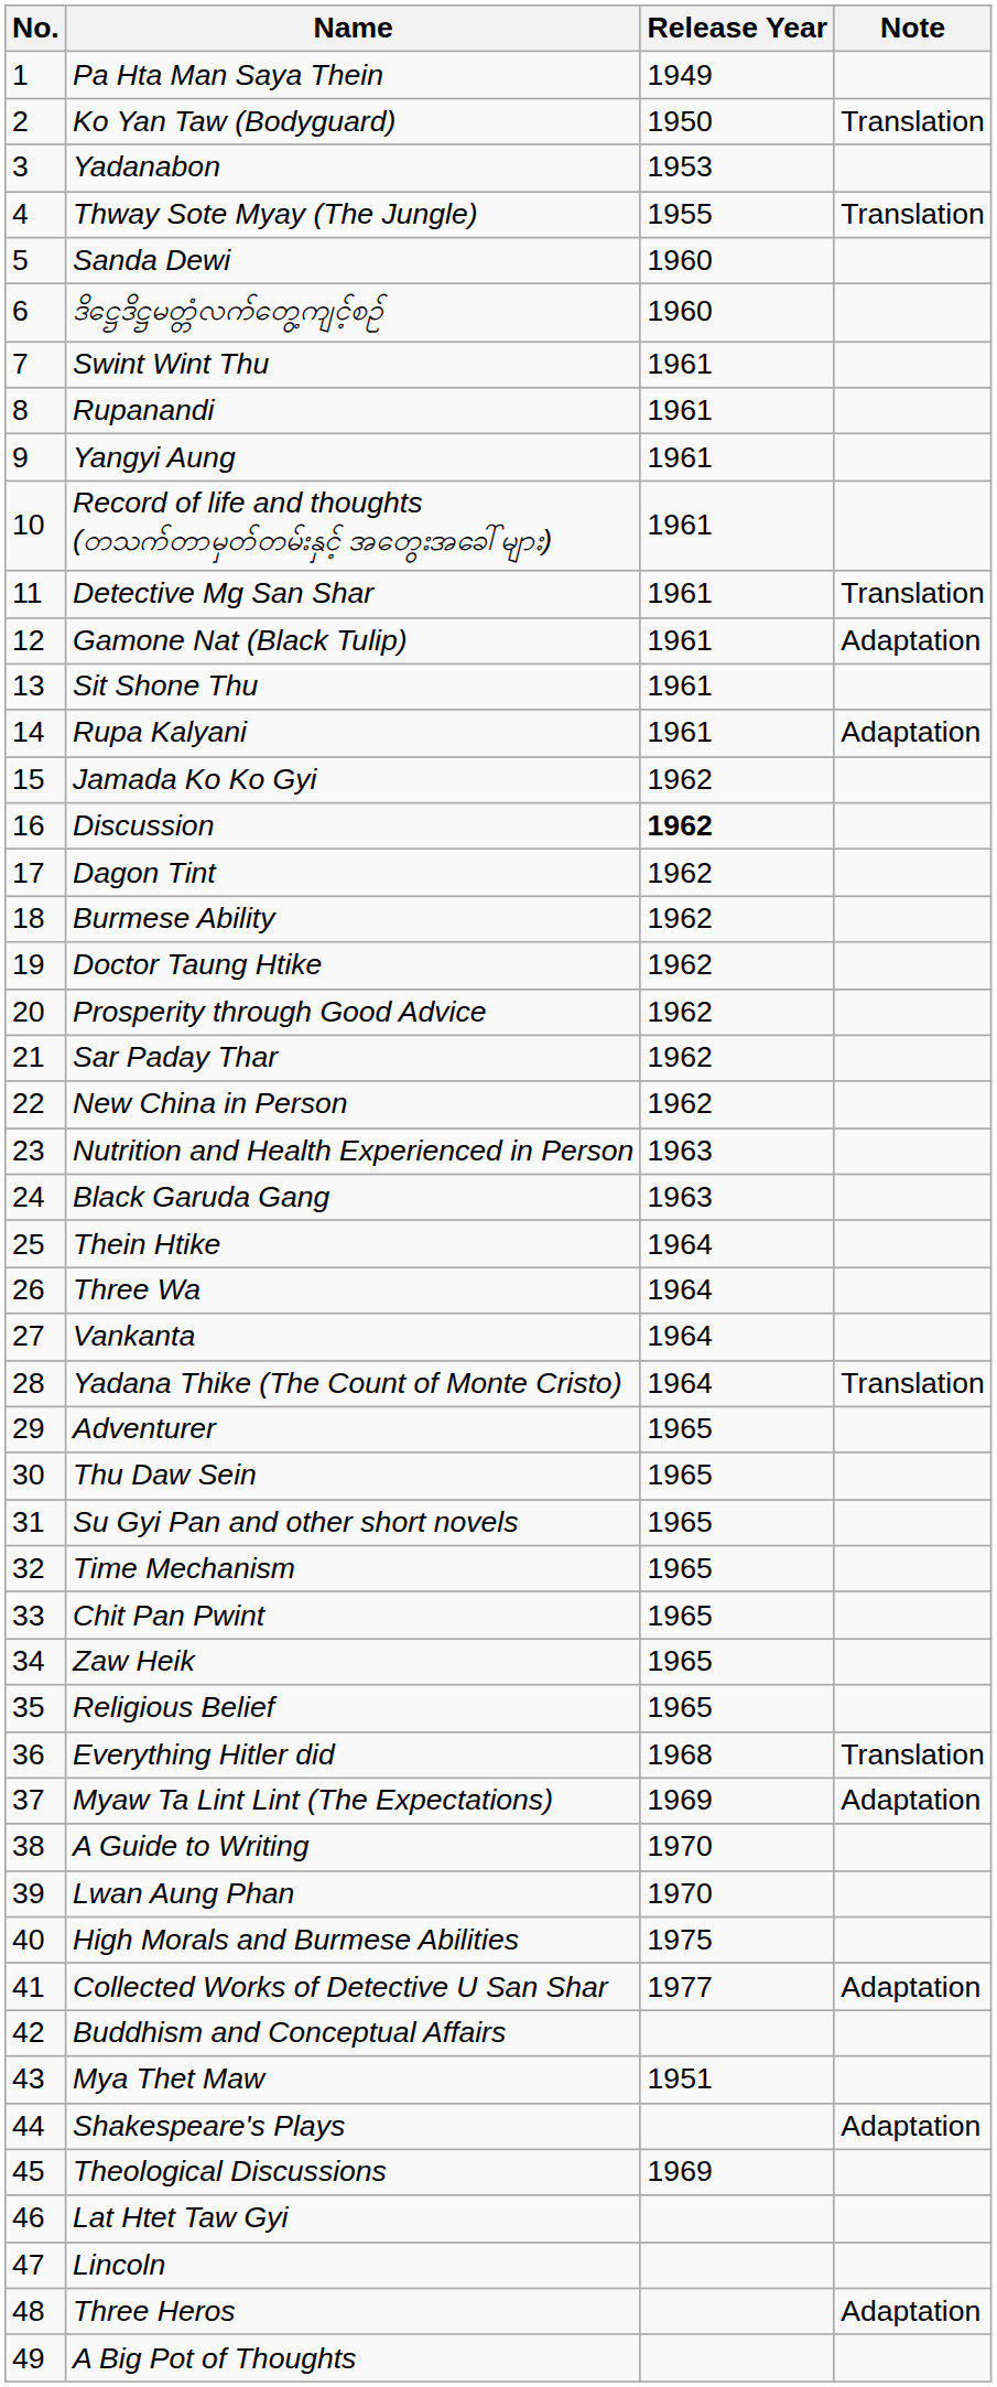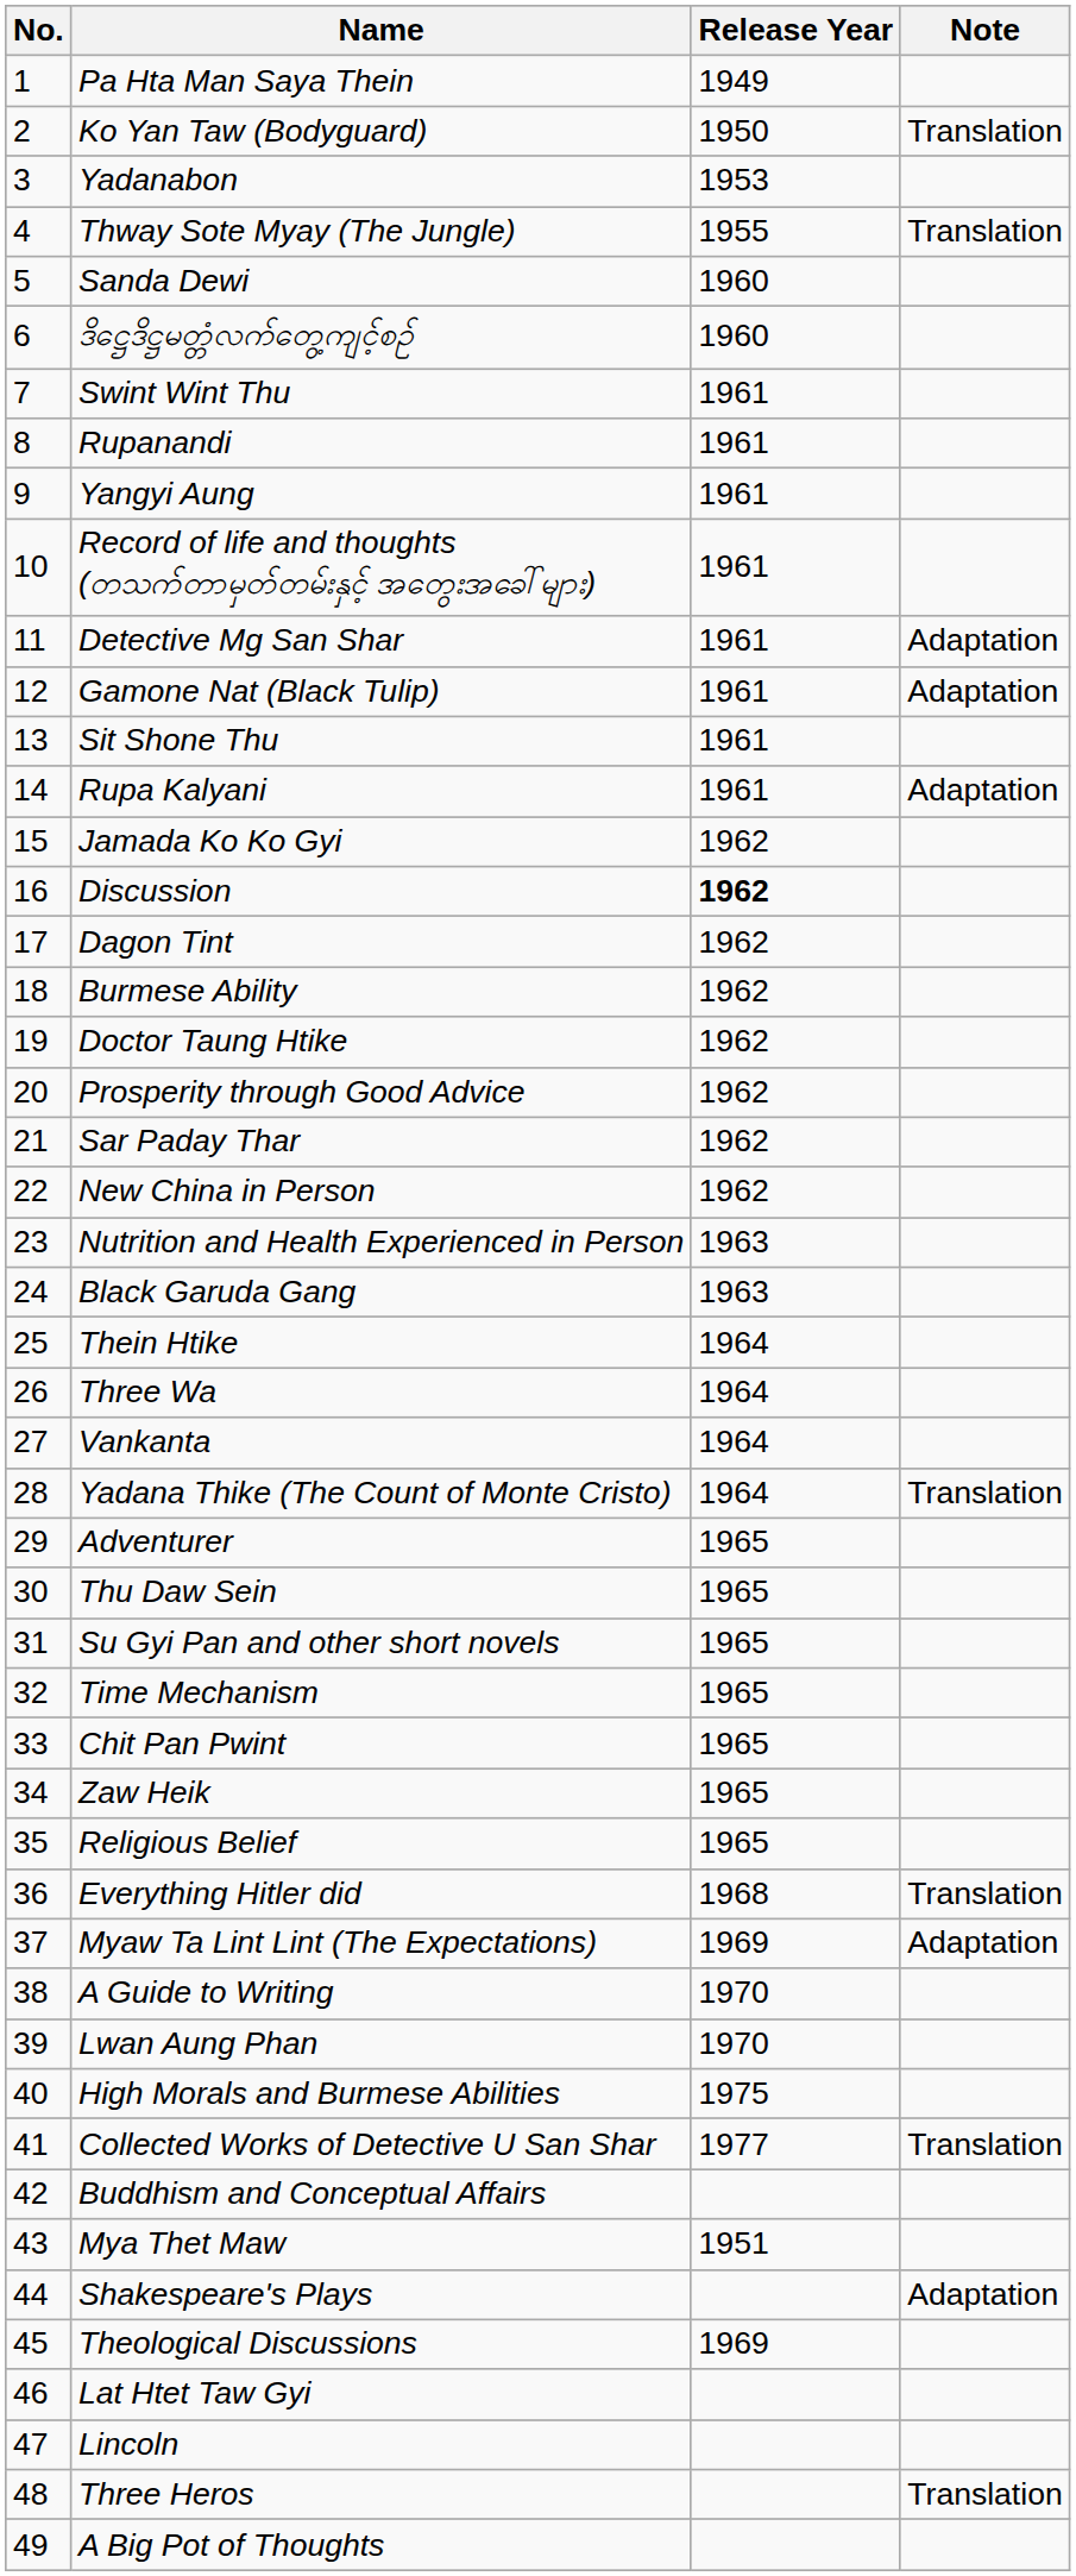 <table class="wikitable">
 <tr>
 <th>No.</th>
 <th>Name</th>
 <th>Release Year</th>
 <th>Note</th>
 </tr>
 <tr>
 <td>1</td>
 <td><em>Pa Hta Man Saya Thein</em></td>
 <td>1949</td>
 <td></td>
 </tr>
 <tr>
 <td>2</td>
 <td><em>Ko Yan Taw (Bodyguard)</em></td>
 <td>1950</td>
 <td>Translation</td>
 </tr>
 <tr>
 <td>3</td>
 <td><em>Yadanabon</em></td>
 <td>1953</td>
 <td></td>
 </tr>
 <tr>
 <td>4</td>
 <td><em>Thway Sote Myay (The Jungle)</em></td>
 <td>1955</td>
 <td>Translation</td>
 </tr>
 <tr>
 <td>5</td>
 <td><em>Sanda Dewi</em></td>
 <td>1960</td>
 <td></td>
 </tr>
 <tr>
 <td>6</td>
 <td><em>ဒိဋ္ဌေဒိဋ္ဌမတ္တံလက်တွေ့ကျင့်စဉ်</em></td>
 <td>1960</td>
 <td></td>
 </tr>
 <tr>
 <td>7</td>
 <td><em>Swint Wint Thu</em></td>
 <td>1961</td>
 <td></td>
 </tr>
 <tr>
 <td>8</td>
 <td><em>Rupanandi</em></td>
 <td>1961</td>
 <td></td>
 </tr>
 <tr>
 <td>9</td>
 <td><em>Yangyi Aung</em></td>
 <td>1961</td>
 <td></td>
 </tr>
 <tr>
 <td>10</td>
 <td><em>Record of life and thoughts</em><br><em>(တသက်တာမှတ်တမ်းနှင့် အတွေးအခေါ်များ)</em></td>
 <td>1961</td>
 <td></td>
 </tr>
 <tr>
 <td>11</td>
 <td><em>Detective Mg San Shar</em></td>
 <td>1961</td>
-<td>Translation</td>
+<td>Adaptation</td>
 </tr>
 <tr>
 <td>12</td>
 <td><em>Gamone Nat (Black Tulip)</em></td>
 <td>1961</td>
 <td>Adaptation</td>
 </tr>
 <tr>
 <td>13</td>
 <td><em>Sit Shone Thu</em></td>
 <td>1961</td>
 <td></td>
 </tr>
 <tr>
 <td>14</td>
 <td><em>Rupa Kalyani</em></td>
 <td>1961</td>
 <td>Adaptation</td>
 </tr>
 <tr>
 <td>15</td>
 <td><em>Jamada Ko Ko Gyi</em></td>
 <td>1962</td>
 <td></td>
 </tr>
 <tr>
 <td>16</td>
 <td><em>Discussion</em></td>
 <td><strong>1962</strong></td>
 <td></td>
 </tr>
 <tr>
 <td>17</td>
 <td><em>Dagon Tint</em></td>
 <td>1962</td>
 <td></td>
 </tr>
 <tr>
 <td>18</td>
 <td><em>Burmese Ability</em></td>
 <td>1962</td>
 <td></td>
 </tr>
 <tr>
 <td>19</td>
 <td><em>Doctor Taung Htike</em></td>
 <td>1962</td>
 <td></td>
 </tr>
 <tr>
 <td>20</td>
 <td><em>Prosperity through Good Advice</em></td>
 <td>1962</td>
 <td></td>
 </tr>
 <tr>
 <td>21</td>
 <td><em>Sar Paday Thar</em></td>
 <td>1962</td>
 <td></td>
 </tr>
 <tr>
 <td>22</td>
 <td><em>New China in Person</em></td>
 <td>1962</td>
 <td></td>
 </tr>
 <tr>
 <td>23</td>
 <td><em>Nutrition and Health Experienced in Person</em></td>
 <td>1963</td>
 <td></td>
 </tr>
 <tr>
 <td>24</td>
 <td><em>Black Garuda Gang</em></td>
 <td>1963</td>
 <td></td>
 </tr>
 <tr>
 <td>25</td>
 <td><em>Thein Htike</em></td>
 <td>1964</td>
 <td></td>
 </tr>
 <tr>
 <td>26</td>
 <td><em>Three Wa</em></td>
 <td>1964</td>
 <td></td>
 </tr>
 <tr>
 <td>27</td>
 <td><em>Vankanta</em></td>
 <td>1964</td>
 <td></td>
 </tr>
 <tr>
 <td>28</td>
 <td><em>Yadana Thike (The Count of Monte Cristo)</em></td>
 <td>1964</td>
 <td>Translation</td>
 </tr>
 <tr>
 <td>29</td>
 <td><em>Adventurer</em></td>
 <td>1965</td>
 <td></td>
 </tr>
 <tr>
 <td>30</td>
 <td><em>Thu Daw Sein</em></td>
 <td>1965</td>
 <td></td>
 </tr>
 <tr>
 <td>31</td>
 <td><em>Su Gyi Pan and other short novels</em></td>
 <td>1965</td>
 <td></td>
 </tr>
 <tr>
 <td>32</td>
 <td><em>Time Mechanism</em></td>
 <td>1965</td>
 <td></td>
 </tr>
 <tr>
 <td>33</td>
 <td><em>Chit Pan Pwint</em></td>
 <td>1965</td>
 <td></td>
 </tr>
 <tr>
 <td>34</td>
 <td><em>Zaw Heik</em></td>
 <td>1965</td>
 <td></td>
 </tr>
 <tr>
 <td>35</td>
 <td><em>Religious Belief</em></td>
 <td>1965</td>
 <td></td>
 </tr>
 <tr>
 <td>36</td>
 <td><em>Everything Hitler did</em></td>
 <td>1968</td>
 <td>Translation</td>
 </tr>
 <tr>
 <td>37</td>
 <td><em>Myaw Ta Lint Lint (The Expectations)</em></td>
 <td>1969</td>
 <td>Adaptation</td>
 </tr>
 <tr>
 <td>38</td>
 <td><em>A Guide to Writing</em></td>
 <td>1970</td>
 <td></td>
 </tr>
 <tr>
 <td>39</td>
 <td><em>Lwan Aung Phan</em></td>
 <td>1970</td>
 <td></td>
 </tr>
 <tr>
 <td>40</td>
 <td><em>High Morals and Burmese Abilities</em></td>
 <td>1975</td>
 <td></td>
 </tr>
 <tr>
 <td>41</td>
 <td><em>Collected Works of Detective U San Shar</em></td>
 <td>1977</td>
-<td>Adaptation</td>
+<td>Translation</td>
 </tr>
 <tr>
 <td>42</td>
 <td><em>Buddhism and Conceptual Affairs</em></td>
 <td></td>
 <td></td>
 </tr>
 <tr>
 <td>43</td>
 <td><em>Mya Thet Maw</em></td>
 <td>1951</td>
 <td></td>
 </tr>
 <tr>
 <td>44</td>
 <td><em>Shakespeare's Plays</em></td>
 <td></td>
 <td>Adaptation</td>
 </tr>
 <tr>
 <td>45</td>
 <td><em>Theological Discussions</em></td>
 <td>1969</td>
 <td></td>
 </tr>
 <tr>
 <td>46</td>
 <td><em>Lat Htet Taw Gyi</em></td>
 <td></td>
 <td></td>
 </tr>
 <tr>
 <td>47</td>
 <td><em>Lincoln</em></td>
 <td></td>
 <td></td>
 </tr>
 <tr>
 <td>48</td>
 <td><em>Three Heros</em></td>
 <td></td>
-<td>Adaptation</td>
+<td>Translation</td>
 </tr>
 <tr>
 <td>49</td>
 <td><em>A Big Pot of Thoughts</em></td>
 <td></td>
 <td></td>
 </tr>
 </table>
